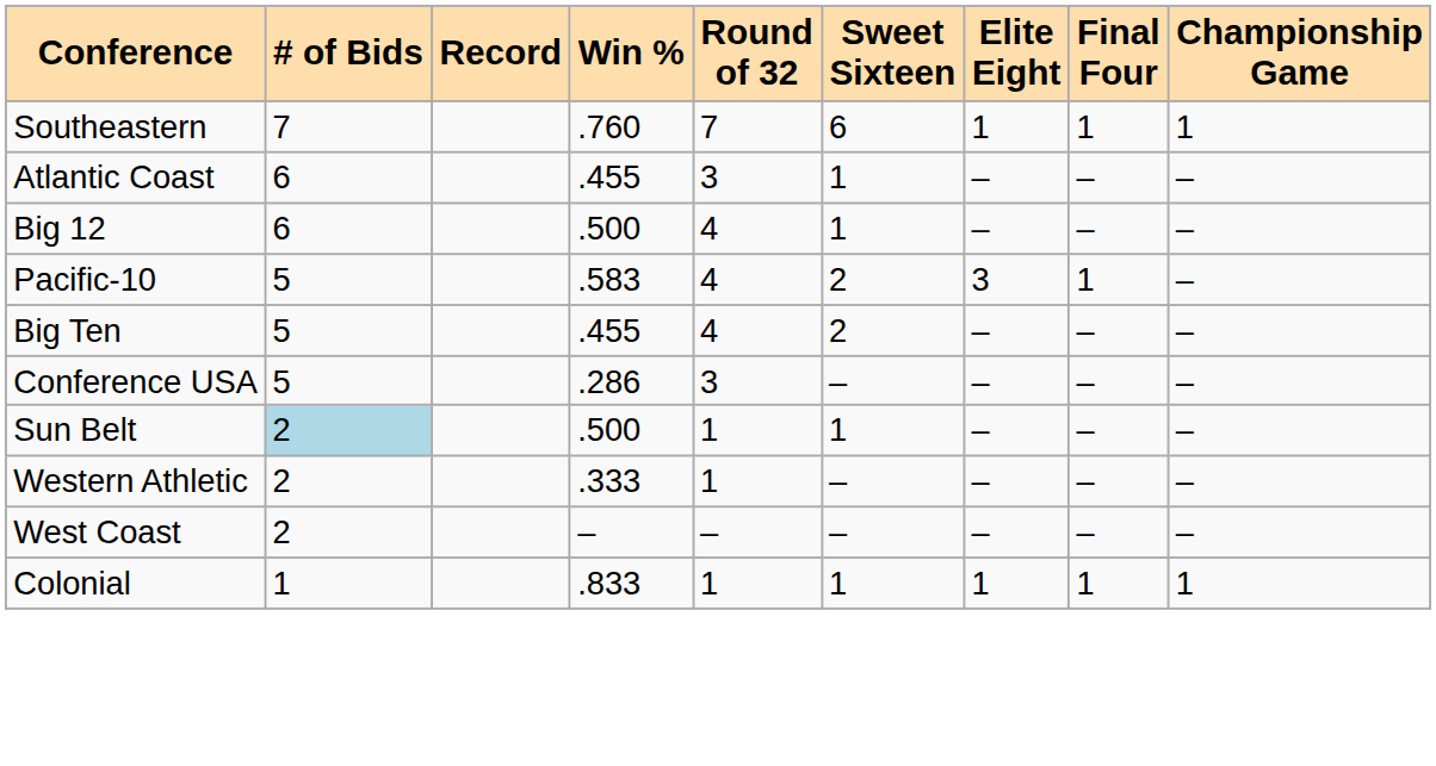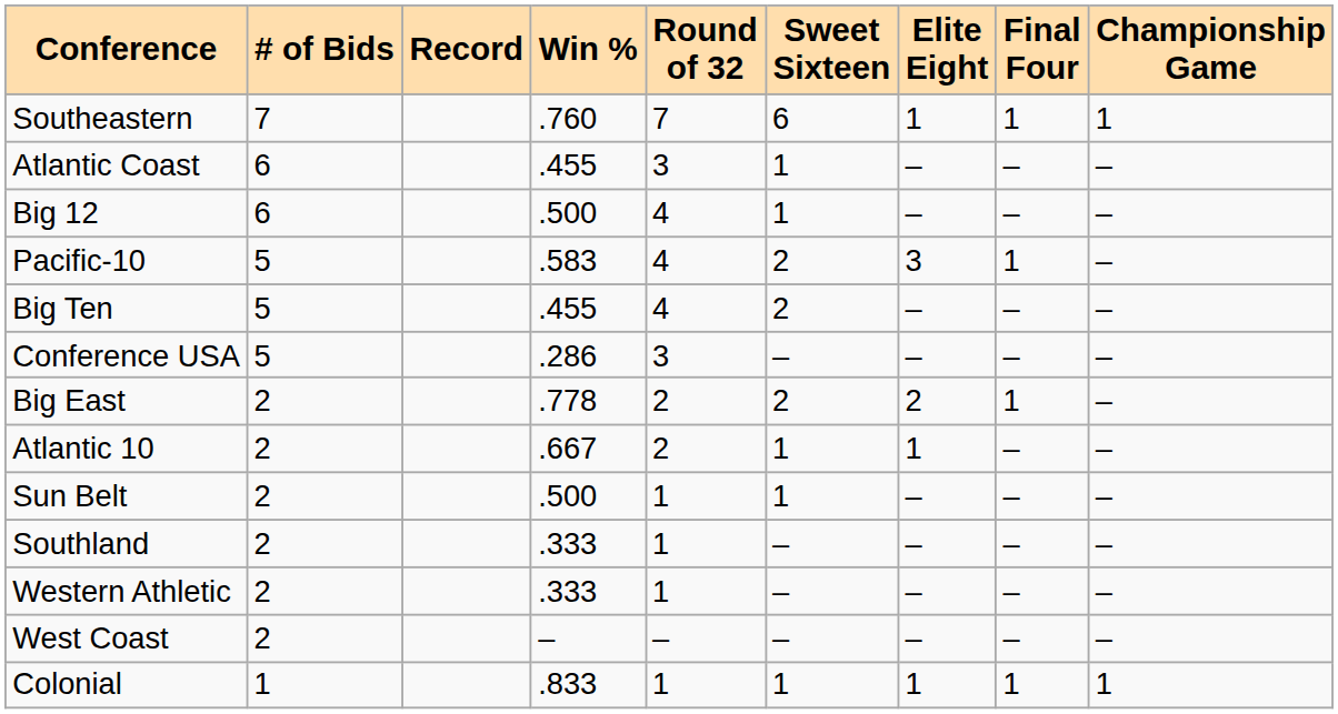 <table class="wikitable sortable">
 <tr>
 <th style="background-color:#FFDEAD;">Conference</th>
 <th style="background-color:#FFDEAD;"># of Bids</th>
 <th style="background-color:#FFDEAD;">Record</th>
 <th style="background-color:#FFDEAD;">Win %</th>
 <th style="background-color:#FFDEAD;">Round<br> of 32</th>
 <th style="background-color:#FFDEAD;">Sweet<br> Sixteen</th>
 <th style="background-color:#FFDEAD;">Elite<br> Eight</th>
 <th style="background-color:#FFDEAD;">Final<br> Four</th>
 <th style="background-color:#FFDEAD;">Championship<br> Game</th>
 </tr>
 <tr style="font-size:11pt" valign="bottom">
 <td height="15">Southeastern</td>
 <td>7</td>
 <td></td>
 <td>.760</td>
 <td>7</td>
 <td>6</td>
 <td>1</td>
 <td>1</td>
 <td>1</td>
 </tr>
 <tr style="font-size:11pt" valign="bottom">
 <td height="15">Atlantic Coast</td>
 <td>6</td>
 <td></td>
 <td>.455</td>
 <td>3</td>
 <td>1</td>
 <td>–</td>
 <td>–</td>
 <td>–</td>
 </tr>
 <tr style="font-size:11pt" valign="bottom">
 <td height="15">Big 12</td>
 <td>6</td>
 <td></td>
 <td>.500</td>
 <td>4</td>
 <td>1</td>
 <td>–</td>
 <td>–</td>
 <td>–</td>
 </tr>
 <tr style="font-size:11pt" valign="bottom">
 <td height="15">Pacific-10</td>
 <td>5</td>
 <td></td>
 <td>.583</td>
 <td>4</td>
 <td>2</td>
 <td>3</td>
 <td>1</td>
 <td>–</td>
 </tr>
 <tr style="font-size:11pt" valign="bottom">
 <td height="15">Big Ten</td>
 <td>5</td>
 <td></td>
 <td>.455</td>
 <td>4</td>
 <td>2</td>
 <td>–</td>
 <td>–</td>
 <td>–</td>
 </tr>
 <tr style="font-size:11pt" valign="bottom">
 <td height="15">Conference USA</td>
 <td>5</td>
 <td></td>
 <td>.286</td>
 <td>3</td>
 <td>–</td>
 <td>–</td>
 <td>–</td>
 <td>–</td>
 </tr>
 <tr style="font-size:11pt" valign="bottom">
+<td height="15">Big East</td>
+<td>2</td>
+<td></td>
+<td>.778</td>
+<td>2</td>
+<td>2</td>
+<td>2</td>
+<td>1</td>
+<td>–</td>
+</tr>
+<tr style="font-size:11pt" valign="bottom">
+<td height="15">Atlantic 10</td>
+<td>2</td>
+<td></td>
+<td>.667</td>
+<td>2</td>
+<td>1</td>
+<td>1</td>
+<td>–</td>
+<td>–</td>
+</tr>
+<tr style="font-size:11pt" valign="bottom">
 <td height="15">Sun Belt</td>
-<td style="background: lightblue;">2</td>
+<td>2</td>
 <td></td>
 <td>.500</td>
 <td>1</td>
 <td>1</td>
+<td>–</td>
+<td>–</td>
+<td>–</td>
+</tr>
+<tr style="font-size:11pt" valign="bottom">
+<td height="15">Southland</td>
+<td>2</td>
+<td></td>
+<td>.333</td>
+<td>1</td>
+<td>–</td>
 <td>–</td>
 <td>–</td>
 <td>–</td>
 </tr>
 <tr style="font-size:11pt" valign="bottom">
 <td height="15">Western Athletic</td>
 <td>2</td>
 <td></td>
 <td>.333</td>
 <td>1</td>
 <td>–</td>
 <td>–</td>
 <td>–</td>
 <td>–</td>
 </tr>
 <tr style="font-size:11pt" valign="bottom">
 <td height="15">West Coast</td>
 <td>2</td>
 <td></td>
 <td>–</td>
 <td>–</td>
 <td>–</td>
 <td>–</td>
 <td>–</td>
 <td>–</td>
 </tr>
 <tr style="font-size:11pt" valign="bottom">
 <td height="15">Colonial</td>
 <td>1</td>
 <td></td>
 <td>.833</td>
 <td>1</td>
 <td>1</td>
 <td>1</td>
 <td>1</td>
 <td>1</td>
 </tr>
 </table>
